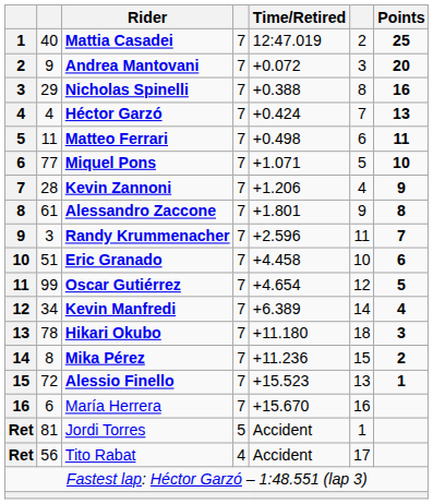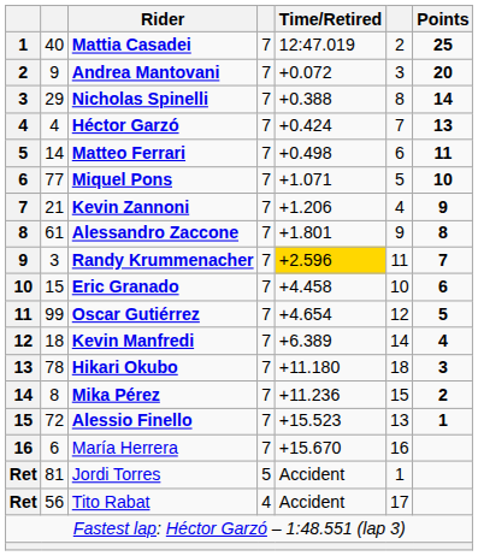 <table class="wikitable sortable" style="font-size: 85%;">
 <tr>
 <th scope="col"></th>
 <th scope="col"></th>
 <th scope="col">Rider</th>
 <th scope="col" class="unsortable"></th>
 <th scope="col" class="unsortable">Time/Retired</th>
 <th scope="col"></th>
 <th scope="col">Points</th>
 </tr>
 <tr>
 <th scope="row">1</th>
 <td align="center">40</td>
 <td data-sort-value="cas"> <strong><a href='#'>Mattia Casadei</a></strong></td>
 <td>7</td>
 <td>12:47.019</td>
 <td align="center">2</td>
 <td align="center"><strong>25</strong></td>
 </tr>
 <tr>
 <th scope="row">2</th>
 <td align="center">9</td>
 <td data-sort-value="mant"> <strong><a href='#'>Andrea Mantovani</a></strong></td>
 <td>7</td>
 <td>+0.072</td>
 <td align="center">3</td>
 <td align="center"><strong>20</strong></td>
 </tr>
 <tr>
 <th scope="row">3</th>
 <td align="center">29</td>
 <td data-sort-value="spi"> <strong><a href='#'>Nicholas Spinelli</a></strong></td>
 <td>7</td>
 <td>+0.388</td>
 <td align="center">8</td>
-<td align="center"><strong>16</strong></td>
+<td align="center"><strong>14</strong></td>
 </tr>
 <tr>
 <th scope="row">4</th>
 <td align="center">4</td>
 <td data-sort-value="gar"> <strong><a href='#'>Héctor Garzó</a></strong></td>
 <td>7</td>
 <td>+0.424</td>
 <td align="center">7</td>
 <td align="center"><strong>13</strong></td>
 </tr>
 <tr>
 <th scope="row">5</th>
-<td align="center">11</td>
+<td align="center">14</td>
 <td data-sort-value="fer"> <strong><a href='#'>Matteo Ferrari</a></strong></td>
 <td>7</td>
 <td>+0.498</td>
 <td align="center">6</td>
 <td align="center"><strong>11</strong></td>
 </tr>
 <tr>
 <th scope="row">6</th>
 <td align="center">77</td>
 <td data-sort-value="pon"> <strong><a href='#'>Miquel Pons</a></strong></td>
 <td>7</td>
 <td>+1.071</td>
 <td align="center">5</td>
 <td align="center"><strong>10</strong></td>
 </tr>
 <tr>
 <th scope="row">7</th>
-<td align="center">28</td>
+<td align="center">21</td>
 <td data-sort-value="zan"> <strong><a href='#'>Kevin Zannoni</a></strong></td>
 <td>7</td>
 <td>+1.206</td>
 <td align="center">4</td>
 <td align="center"><strong>9</strong></td>
 </tr>
 <tr>
 <th scope="row">8</th>
 <td align="center">61</td>
 <td data-sort-value="zac"> <strong><a href='#'>Alessandro Zaccone</a></strong></td>
 <td>7</td>
 <td>+1.801</td>
 <td align="center">9</td>
 <td align="center"><strong>8</strong></td>
 </tr>
 <tr>
 <th scope="row">9</th>
 <td align="center">3</td>
 <td data-sort-value="kru"> <strong><a href='#'>Randy Krummenacher</a></strong></td>
 <td>7</td>
-<td>+2.596</td>
+<td style="background: gold;">+2.596</td>
 <td align="center">11</td>
 <td align="center"><strong>7</strong></td>
 </tr>
 <tr>
 <th scope="row">10</th>
-<td align="center">51</td>
+<td align="center">15</td>
 <td data-sort-value="gra"><strong> <a href='#'>Eric Granado</a></strong></td>
 <td>7</td>
 <td>+4.458</td>
 <td align="center">10</td>
 <td align="center"><strong>6</strong></td>
 </tr>
 <tr>
 <th scope="row">11</th>
 <td align="center">99</td>
 <td data-sort-value="gut"> <strong><a href='#'>Oscar Gutiérrez</a></strong></td>
 <td>7</td>
 <td>+4.654</td>
 <td align="center">12</td>
 <td align="center"><strong>5</strong></td>
 </tr>
 <tr>
 <th scope="row">12</th>
-<td align="center">34</td>
+<td align="center">18</td>
 <td data-sort-value="manf"> <strong><a href='#'>Kevin Manfredi</a></strong></td>
 <td>7</td>
 <td>+6.389</td>
 <td align="center">14</td>
 <td align="center"><strong>4</strong></td>
 </tr>
 <tr>
 <th scope="row">13</th>
 <td align="center">78</td>
 <td data-sort-value="oku"> <strong><a href='#'>Hikari Okubo</a></strong></td>
 <td>7</td>
 <td>+11.180</td>
 <td align="center">18</td>
 <td align="center"><strong>3</strong></td>
 </tr>
 <tr>
 <th scope="row">14</th>
 <td align="center">8</td>
 <td data-sort-value="per"> <strong><a href='#'>Mika Pérez</a></strong></td>
 <td>7</td>
 <td>+11.236</td>
 <td align="center">15</td>
 <td align="center"><strong>2</strong></td>
 </tr>
 <tr>
 <th scope="row">15</th>
 <td align="center">72</td>
 <td data-sort-value="fin"> <strong><a href='#'>Alessio Finello</a></strong></td>
 <td>7</td>
 <td>+15.523</td>
 <td align="center">13</td>
 <td align="center"><strong>1</strong></td>
 </tr>
 <tr>
 <th scope="row">16</th>
 <td align="center">6</td>
 <td data-sort-value="her"> <a href='#'>María Herrera</a></td>
 <td>7</td>
 <td>+15.670</td>
 <td align="center">16</td>
 <td align="center"></td>
 </tr>
 <tr>
 <th scope="row">Ret</th>
 <td align="center">81</td>
 <td data-sort-value="tor"> <a href='#'>Jordi Torres</a></td>
 <td>5</td>
 <td>Accident</td>
 <td align="center">1</td>
 <td align="center"></td>
 </tr>
 <tr>
 <th scope="row">Ret</th>
 <td align="center">56</td>
 <td data-sort-value="rab"> <a href='#'>Tito Rabat</a></td>
 <td>4</td>
 <td>Accident</td>
 <td align="center">17</td>
 <td align="center"></td>
 </tr>
 <tr class="sortbottom">
 <td colspan="7" style="text-align:center"><em><a href='#'>Fastest lap</a>:  <a href='#'>Héctor Garzó</a> – 1:48.551 (lap 3)</em></td>
 </tr>
 <tr>
 <th colspan="7"></th>
 </tr>
 </table>
